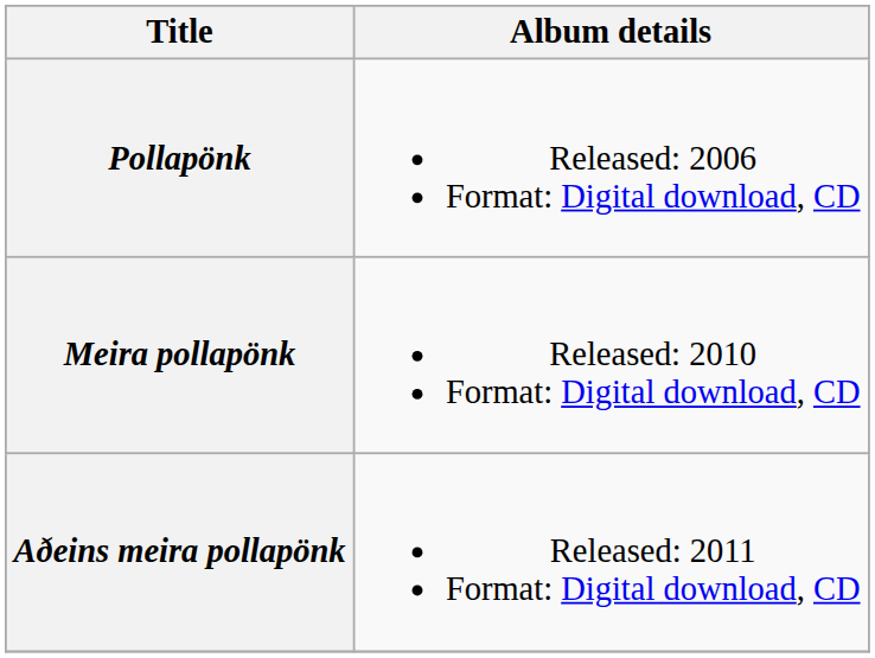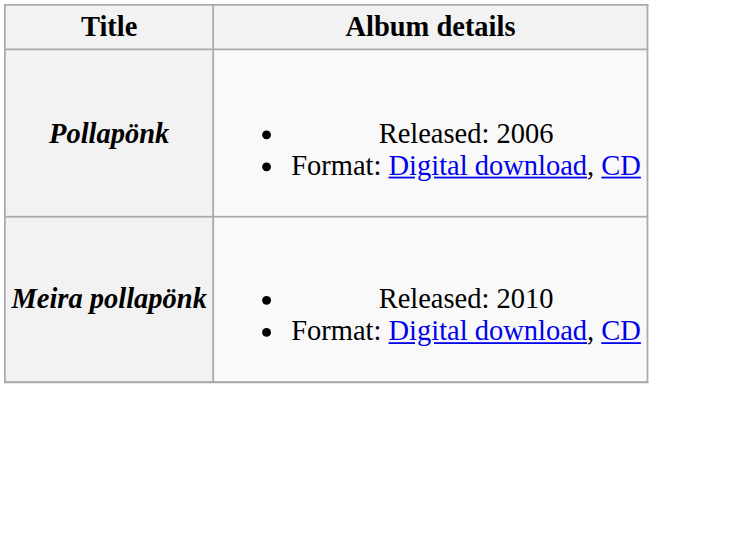 <table class="wikitable plainrowheaders" style="text-align:center;">
 <tr>
 <th scope="col">Title</th>
 <th scope="col">Album details</th>
 </tr>
 <tr>
 <th scope="row"><em>Pollapönk</em></th>
 <td><br><ul><li>Released: 2006</li><li>Format: <a href='#'>Digital download</a>, <a href='#'>CD</a></li></ul></td>
 </tr>
 <tr>
 <th scope="row"><em>Meira pollapönk</em></th>
 <td><br><ul><li>Released: 2010</li><li>Format: <a href='#'>Digital download</a>, <a href='#'>CD</a></li></ul></td>
 </tr>
 <tr>
-<th scope="row"><em>Aðeins meira pollapönk</em></th>
-<td><br><ul><li>Released: 2011</li><li>Format: <a href='#'>Digital download</a>, <a href='#'>CD</a></li></ul></td>
-</tr>
-<tr>
 </tr>
 </table>
